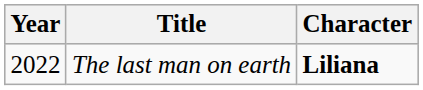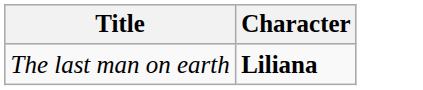 <table class="wikitable">
 <tr>
-<th>Year</th>
 <th>Title</th>
 <th>Character</th>
 </tr>
 <tr>
-<td>2022</td>
 <td><em>The last man on earth</em></td>
 <td><strong>Liliana</strong></td>
 </tr>
 </table>
